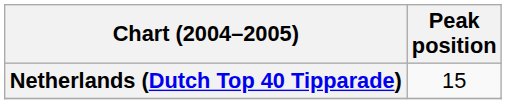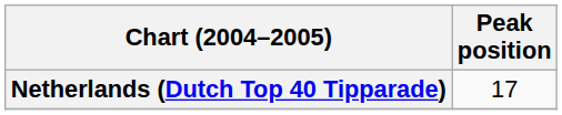 <table class="wikitable sortable plainrowheaders" style="text-align:center">
 <tr>
 <th>Chart (2004–2005)</th>
 <th>Peak<br>position</th>
 </tr>
 <tr>
 <th scope="row">Netherlands (<a href='#'>Dutch Top 40 Tipparade</a>)</th>
-<td>15</td>
+<td>17</td>
 </tr>
 <tr>
 </tr>
 <tr>
 </tr>
 <tr>
 </tr>
 <tr>
 </tr>
 <tr>
 </tr>
 </table>
